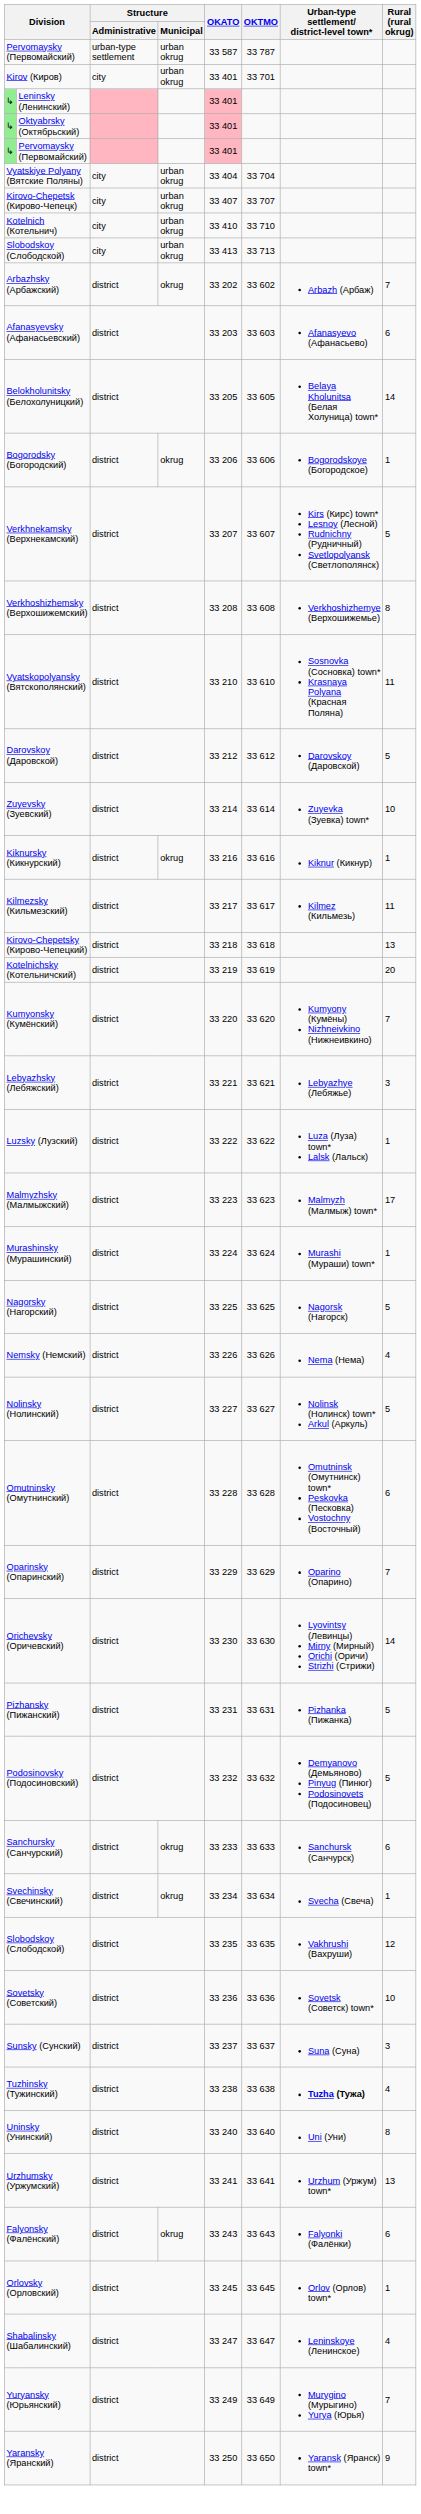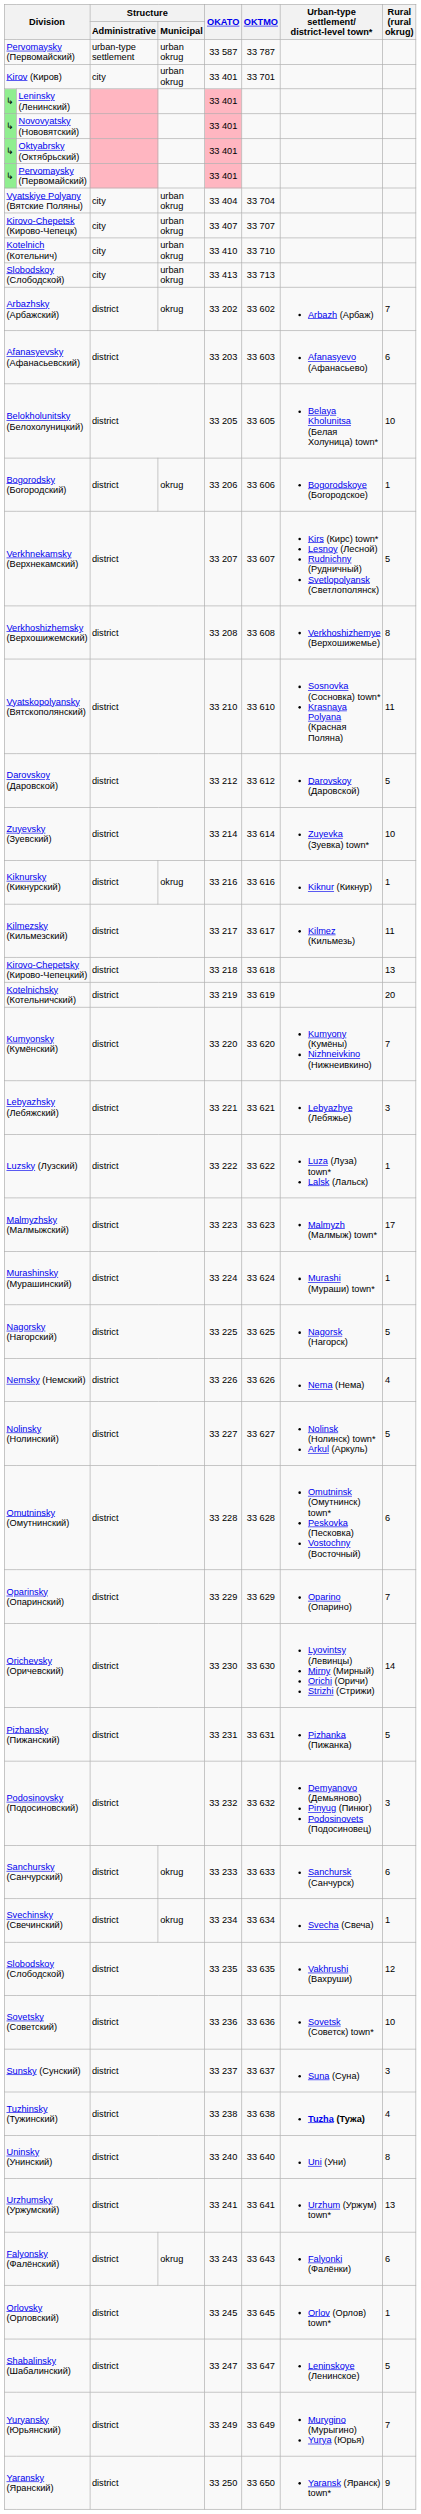 <table class="wikitable" style="padding: 24em 0; border: 1px #aaa solid; border-collapse: collapse; font-size: 90%;">
 <tr>
 <th colspan="2" rowspan="2">Division</th>
 <th colspan="2">Structure</th>
 <th rowspan="2"><a href='#'>OKATO</a></th>
 <th rowspan="2"><a href='#'>OKTMO</a></th>
 <th rowspan="2">Urban-type settlement/<br>district-level town*</th>
 <th rowspan="2">Rural<br>(rural okrug)</th>
 </tr>
 <tr>
 <th>Administrative</th>
 <th>Municipal</th>
 </tr>
 <tr>
 <td colspan="2"><a href='#'>Pervomaysky</a> (Первомайский)</td>
 <td>urban-type settlement </td>
 <td>urban okrug</td>
 <td align="center">33 587</td>
 <td align="center">33 787</td>
 <td></td>
 <td></td>
 </tr>
 <tr>
 <td colspan="2"><a href='#'>Kirov</a> (Киров)</td>
 <td>city</td>
 <td>urban okrug</td>
 <td align="center">33 401</td>
 <td align="center">33 701</td>
 <td></td>
 <td></td>
 </tr>
 <tr>
 <td bgcolor="lightgreen">↳</td>
 <td><a href='#'>Leninsky</a> (Ленинский)</td>
+<td bgcolor="lightpink"></td>
+<td></td>
+<td bgcolor="lightpink" align="center">33 401</td>
+<td></td>
+<td></td>
+<td></td>
+</tr>
+<tr>
+<td bgcolor="lightgreen">↳</td>
+<td><a href='#'>Novovyatsky</a> (Нововятский)</td>
 <td bgcolor="lightpink"></td>
 <td></td>
 <td bgcolor="lightpink" align="center">33 401</td>
 <td></td>
 <td></td>
 <td></td>
 </tr>
 <tr>
 <td bgcolor="lightgreen">↳</td>
 <td><a href='#'>Oktyabrsky</a> (Октябрьский)</td>
 <td bgcolor="lightpink"></td>
 <td></td>
 <td bgcolor="lightpink" align="center">33 401</td>
 <td></td>
 <td></td>
 <td></td>
 </tr>
 <tr>
 <td bgcolor="lightgreen">↳</td>
 <td><a href='#'>Pervomaysky</a> (Первомайский)</td>
 <td bgcolor="lightpink"></td>
 <td></td>
 <td bgcolor="lightpink" align="center">33 401</td>
 <td></td>
 <td></td>
 <td></td>
 </tr>
 <tr>
 <td colspan="2"><a href='#'>Vyatskiye Polyany</a> (Вятские Поляны)</td>
 <td>city</td>
 <td>urban okrug</td>
 <td align="center">33 404</td>
 <td align="center">33 704</td>
 <td></td>
 <td></td>
 </tr>
 <tr>
 <td colspan="2"><a href='#'>Kirovo-Chepetsk</a> (Кирово-Чепецк)</td>
 <td>city</td>
 <td>urban okrug</td>
 <td align="center">33 407</td>
 <td align="center">33 707</td>
 <td></td>
 <td></td>
 </tr>
 <tr>
 <td colspan="2"><a href='#'>Kotelnich</a> (Котельнич)</td>
 <td>city</td>
 <td>urban okrug</td>
 <td align="center">33 410</td>
 <td align="center">33 710</td>
 <td></td>
 <td></td>
 </tr>
 <tr>
 <td colspan="2"><a href='#'>Slobodskoy</a> (Слободской)</td>
 <td>city</td>
 <td>urban okrug</td>
 <td align="center">33 413</td>
 <td align="center">33 713</td>
 <td></td>
 <td></td>
 </tr>
 <tr>
 <td colspan="2"><a href='#'>Arbazhsky</a> (Арбажский)</td>
 <td>district</td>
 <td>okrug</td>
 <td align="center">33 202</td>
 <td align="center">33 602</td>
 <td><br><ul><li><a href='#'>Arbazh</a> (Арбаж)</li></ul></td>
 <td>7</td>
 </tr>
 <tr>
 <td colspan="2"><a href='#'>Afanasyevsky</a> (Афанасьевский)</td>
 <td colspan="2">district</td>
 <td align="center">33 203</td>
 <td align="center">33 603</td>
 <td><br><ul><li><a href='#'>Afanasyevo</a> (Афанасьево)</li></ul></td>
 <td>6</td>
 </tr>
 <tr>
 <td colspan="2"><a href='#'>Belokholunitsky</a> (Белохолуницкий)</td>
 <td colspan="2">district</td>
 <td align="center">33 205</td>
 <td align="center">33 605</td>
 <td><br><ul><li><a href='#'>Belaya Kholunitsa</a> (Белая Холуница) town*</li></ul></td>
-<td>14</td>
+<td>10</td>
 </tr>
 <tr>
 <td colspan="2"><a href='#'>Bogorodsky</a> (Богородский)</td>
 <td>district</td>
 <td>okrug</td>
 <td align="center">33 206</td>
 <td align="center">33 606</td>
 <td><br><ul><li><a href='#'>Bogorodskoye</a> (Богородское)</li></ul></td>
 <td>1</td>
 </tr>
 <tr>
 <td colspan="2"><a href='#'>Verkhnekamsky</a> (Верхнекамский)</td>
 <td colspan="2">district</td>
 <td align="center">33 207</td>
 <td align="center">33 607</td>
 <td><br><ul><li><a href='#'>Kirs</a> (Кирс) town*</li><li><a href='#'>Lesnoy</a> (Лесной)</li><li><a href='#'>Rudnichny</a> (Рудничный)</li><li><a href='#'>Svetlopolyansk</a> (Светлополянск)</li></ul></td>
 <td>5</td>
 </tr>
 <tr>
 <td colspan="2"><a href='#'>Verkhoshizhemsky</a> (Верхошижемский)</td>
 <td colspan="2">district</td>
 <td align="center">33 208</td>
 <td align="center">33 608</td>
 <td><br><ul><li><a href='#'>Verkhoshizhemye</a> (Верхошижемье)</li></ul></td>
 <td>8</td>
 </tr>
 <tr>
 <td colspan="2"><a href='#'>Vyatskopolyansky</a> (Вятскополянский)</td>
 <td colspan="2">district</td>
 <td align="center">33 210</td>
 <td align="center">33 610</td>
 <td><br><ul><li><a href='#'>Sosnovka</a> (Сосновка) town*</li><li><a href='#'>Krasnaya Polyana</a> (Красная Поляна)</li></ul></td>
 <td>11</td>
 </tr>
 <tr>
 <td colspan="2"><a href='#'>Darovskoy</a> (Даровской)</td>
 <td colspan="2">district</td>
 <td align="center">33 212</td>
 <td align="center">33 612</td>
 <td><br><ul><li><a href='#'>Darovskoy</a> (Даровской)</li></ul></td>
 <td>5</td>
 </tr>
 <tr>
 <td colspan="2"><a href='#'>Zuyevsky</a> (Зуевский)</td>
 <td colspan="2">district</td>
 <td align="center">33 214</td>
 <td align="center">33 614</td>
 <td><br><ul><li><a href='#'>Zuyevka</a> (Зуевка) town*</li></ul></td>
 <td>10</td>
 </tr>
 <tr>
 <td colspan="2"><a href='#'>Kiknursky</a> (Кикнурский)</td>
 <td>district</td>
 <td>okrug</td>
 <td align="center">33 216</td>
 <td align="center">33 616</td>
 <td><br><ul><li><a href='#'>Kiknur</a> (Кикнур)</li></ul></td>
 <td>1</td>
 </tr>
 <tr>
 <td colspan="2"><a href='#'>Kilmezsky</a> (Кильмезский)</td>
 <td colspan="2">district</td>
 <td align="center">33 217</td>
 <td align="center">33 617</td>
 <td><br><ul><li><a href='#'>Kilmez</a> (Кильмезь)</li></ul></td>
 <td>11</td>
 </tr>
 <tr>
 <td colspan="2"><a href='#'>Kirovo-Chepetsky</a> (Кирово-Чепецкий)</td>
 <td colspan="2">district</td>
 <td align="center">33 218</td>
 <td align="center">33 618</td>
 <td></td>
 <td>13</td>
 </tr>
 <tr>
 <td colspan="2"><a href='#'>Kotelnichsky</a> (Котельничский)</td>
 <td colspan="2">district</td>
 <td align="center">33 219</td>
 <td align="center">33 619</td>
 <td></td>
 <td>20</td>
 </tr>
 <tr>
 <td colspan="2"><a href='#'>Kumyonsky</a> (Кумёнский)</td>
 <td colspan="2">district</td>
 <td align="center">33 220</td>
 <td align="center">33 620</td>
 <td><br><ul><li><a href='#'>Kumyony</a> (Кумёны)</li><li><a href='#'>Nizhneivkino</a> (Нижнеивкино)</li></ul></td>
 <td>7</td>
 </tr>
 <tr>
 <td colspan="2"><a href='#'>Lebyazhsky</a> (Лебяжский)</td>
 <td colspan="2">district</td>
 <td align="center">33 221</td>
 <td align="center">33 621</td>
 <td><br><ul><li><a href='#'>Lebyazhye</a> (Лебяжье)</li></ul></td>
 <td>3</td>
 </tr>
 <tr>
 <td colspan="2"><a href='#'>Luzsky</a> (Лузский)</td>
 <td colspan="2">district</td>
 <td align="center">33 222</td>
 <td align="center">33 622</td>
 <td><br><ul><li><a href='#'>Luza</a> (Луза) town*</li><li><a href='#'>Lalsk</a> (Лальск)</li></ul></td>
 <td>1</td>
 </tr>
 <tr>
 <td colspan="2"><a href='#'>Malmyzhsky</a> (Малмыжский)</td>
 <td colspan="2">district</td>
 <td align="center">33 223</td>
 <td align="center">33 623</td>
 <td><br><ul><li><a href='#'>Malmyzh</a> (Малмыж) town*</li></ul></td>
 <td>17</td>
 </tr>
 <tr>
 <td colspan="2"><a href='#'>Murashinsky</a> (Мурашинский)</td>
 <td colspan="2">district</td>
 <td align="center">33 224</td>
 <td align="center">33 624</td>
 <td><br><ul><li><a href='#'>Murashi</a> (Мураши) town*</li></ul></td>
 <td>1</td>
 </tr>
 <tr>
 <td colspan="2"><a href='#'>Nagorsky</a> (Нагорский)</td>
 <td colspan="2">district</td>
 <td align="center">33 225</td>
 <td align="center">33 625</td>
 <td><br><ul><li><a href='#'>Nagorsk</a> (Нагорск)</li></ul></td>
 <td>5</td>
 </tr>
 <tr>
 <td colspan="2"><a href='#'>Nemsky</a> (Немский)</td>
 <td colspan="2">district</td>
 <td align="center">33 226</td>
 <td align="center">33 626</td>
 <td><br><ul><li><a href='#'>Nema</a> (Нема)</li></ul></td>
 <td>4</td>
 </tr>
 <tr>
 <td colspan="2"><a href='#'>Nolinsky</a> (Нолинский)</td>
 <td colspan="2">district</td>
 <td align="center">33 227</td>
 <td align="center">33 627</td>
 <td><br><ul><li><a href='#'>Nolinsk</a> (Нолинск) town*</li><li><a href='#'>Arkul</a> (Аркуль)</li></ul></td>
 <td>5</td>
 </tr>
 <tr>
 <td colspan="2"><a href='#'>Omutninsky</a> (Омутнинский)</td>
 <td colspan="2">district</td>
 <td align="center">33 228</td>
 <td align="center">33 628</td>
 <td><br><ul><li><a href='#'>Omutninsk</a> (Омутнинск) town*</li><li><a href='#'>Peskovka</a> (Песковка)</li><li><a href='#'>Vostochny</a> (Восточный)</li></ul></td>
 <td>6</td>
 </tr>
 <tr>
 <td colspan="2"><a href='#'>Oparinsky</a> (Опаринский)</td>
 <td colspan="2">district</td>
 <td align="center">33 229</td>
 <td align="center">33 629</td>
 <td><br><ul><li><a href='#'>Oparino</a> (Опарино)</li></ul></td>
 <td>7</td>
 </tr>
 <tr>
 <td colspan="2"><a href='#'>Orichevsky</a> (Оричевский)</td>
 <td colspan="2">district</td>
 <td align="center">33 230</td>
 <td align="center">33 630</td>
 <td><br><ul><li><a href='#'>Lyovintsy</a> (Левинцы)</li><li><a href='#'>Mirny</a> (Мирный)</li><li><a href='#'>Orichi</a> (Оричи)</li><li><a href='#'>Strizhi</a> (Стрижи)</li></ul></td>
 <td>14</td>
 </tr>
 <tr>
 <td colspan="2"><a href='#'>Pizhansky</a> (Пижанский)</td>
 <td colspan="2">district</td>
 <td align="center">33 231</td>
 <td align="center">33 631</td>
 <td><br><ul><li><a href='#'>Pizhanka</a> (Пижанка)</li></ul></td>
 <td>5</td>
 </tr>
 <tr>
 <td colspan="2"><a href='#'>Podosinovsky</a> (Подосиновский)</td>
 <td colspan="2">district</td>
 <td align="center">33 232</td>
 <td align="center">33 632</td>
 <td><br><ul><li><a href='#'>Demyanovo</a> (Демьяново)</li><li><a href='#'>Pinyug</a> (Пинюг)</li><li><a href='#'>Podosinovets</a> (Подосиновец)</li></ul></td>
-<td>5</td>
+<td>3</td>
 </tr>
 <tr>
 <td colspan="2"><a href='#'>Sanchursky</a> (Санчурский)</td>
 <td>district</td>
 <td>okrug</td>
 <td align="center">33 233</td>
 <td align="center">33 633</td>
 <td><br><ul><li><a href='#'>Sanchursk</a> (Санчурск)</li></ul></td>
 <td>6</td>
 </tr>
 <tr>
 <td colspan="2"><a href='#'>Svechinsky</a> (Свечинский)</td>
 <td>district</td>
 <td>okrug</td>
 <td align="center">33 234</td>
 <td align="center">33 634</td>
 <td><br><ul><li><a href='#'>Svecha</a> (Свеча)</li></ul></td>
 <td>1</td>
 </tr>
 <tr>
 <td colspan="2"><a href='#'>Slobodskoy</a> (Слободской)</td>
 <td colspan="2">district</td>
 <td align="center">33 235</td>
 <td align="center">33 635</td>
 <td><br><ul><li><a href='#'>Vakhrushi</a> (Вахруши)</li></ul></td>
 <td>12</td>
 </tr>
 <tr>
 <td colspan="2"><a href='#'>Sovetsky</a> (Советский)</td>
 <td colspan="2">district</td>
 <td align="center">33 236</td>
 <td align="center">33 636</td>
 <td><br><ul><li><a href='#'>Sovetsk</a> (Советск) town*</li></ul></td>
 <td>10</td>
 </tr>
 <tr>
 <td colspan="2"><a href='#'>Sunsky</a> (Сунский)</td>
 <td colspan="2">district</td>
 <td align="center">33 237</td>
 <td align="center">33 637</td>
 <td><br><ul><li><a href='#'>Suna</a> (Суна)</li></ul></td>
 <td>3</td>
 </tr>
 <tr>
 <td colspan="2"><a href='#'>Tuzhinsky</a> (Тужинский)</td>
 <td colspan="2">district</td>
 <td align="center">33 238</td>
 <td align="center">33 638</td>
 <td><strong><br><ul><li><a href='#'>Tuzha</a> (Тужа)</li></ul></strong></td>
 <td>4</td>
 </tr>
 <tr>
 <td colspan="2"><a href='#'>Uninsky</a> (Унинский)</td>
 <td colspan="2">district</td>
 <td align="center">33 240</td>
 <td align="center">33 640</td>
 <td><br><ul><li><a href='#'>Uni</a> (Уни)</li></ul></td>
 <td>8</td>
 </tr>
 <tr>
 <td colspan="2"><a href='#'>Urzhumsky</a> (Уржумский)</td>
 <td colspan="2">district</td>
 <td align="center">33 241</td>
 <td align="center">33 641</td>
 <td><br><ul><li><a href='#'>Urzhum</a> (Уржум) town*</li></ul></td>
 <td>13</td>
 </tr>
 <tr>
 <td colspan="2"><a href='#'>Falyonsky</a> (Фалёнский)</td>
 <td>district</td>
 <td>okrug</td>
 <td align="center">33 243</td>
 <td align="center">33 643</td>
 <td><br><ul><li><a href='#'>Falyonki</a> (Фалёнки)</li></ul></td>
 <td>6</td>
 </tr>
 <tr>
 <td colspan="2"><a href='#'>Orlovsky</a> (Орловский)</td>
 <td colspan="2">district</td>
 <td align="center">33 245</td>
 <td align="center">33 645</td>
 <td><br><ul><li><a href='#'>Orlov</a> (Орлов) town*</li></ul></td>
 <td>1</td>
 </tr>
 <tr>
 <td colspan="2"><a href='#'>Shabalinsky</a> (Шабалинский)</td>
 <td colspan="2">district</td>
 <td align="center">33 247</td>
 <td align="center">33 647</td>
 <td><br><ul><li><a href='#'>Leninskoye</a> (Ленинское)</li></ul></td>
-<td>4</td>
+<td>5</td>
 </tr>
 <tr>
 <td colspan="2"><a href='#'>Yuryansky</a> (Юрьянский)</td>
 <td colspan="2">district</td>
 <td align="center">33 249</td>
 <td align="center">33 649</td>
 <td><br><ul><li><a href='#'>Murygino</a> (Мурыгино)</li><li><a href='#'>Yurya</a> (Юрья)</li></ul></td>
 <td>7</td>
 </tr>
 <tr>
 <td colspan="2"><a href='#'>Yaransky</a> (Яранский)</td>
 <td colspan="2">district</td>
 <td align="center">33 250</td>
 <td align="center">33 650</td>
 <td><br><ul><li><a href='#'>Yaransk</a> (Яранск) town*</li></ul></td>
 <td>9</td>
 </tr>
 </table>
